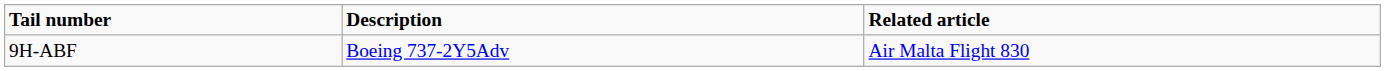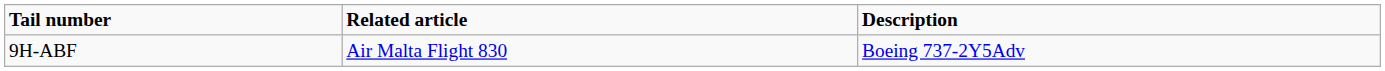 <table class="wikitable" width="90%">
 <tr>
 <td><strong>Tail number</strong></td>
+<td><strong>Related article</strong></td>
 <td><strong>Description</strong></td>
-<td><strong>Related article</strong></td>
 </tr>
 <tr>
 <td>9H-ABF</td>
+<td><a href='#'>Air Malta Flight 830</a></td>
 <td><a href='#'>Boeing 737-2Y5Adv</a></td>
-<td><a href='#'>Air Malta Flight 830</a></td>
 </tr>
 </table>
